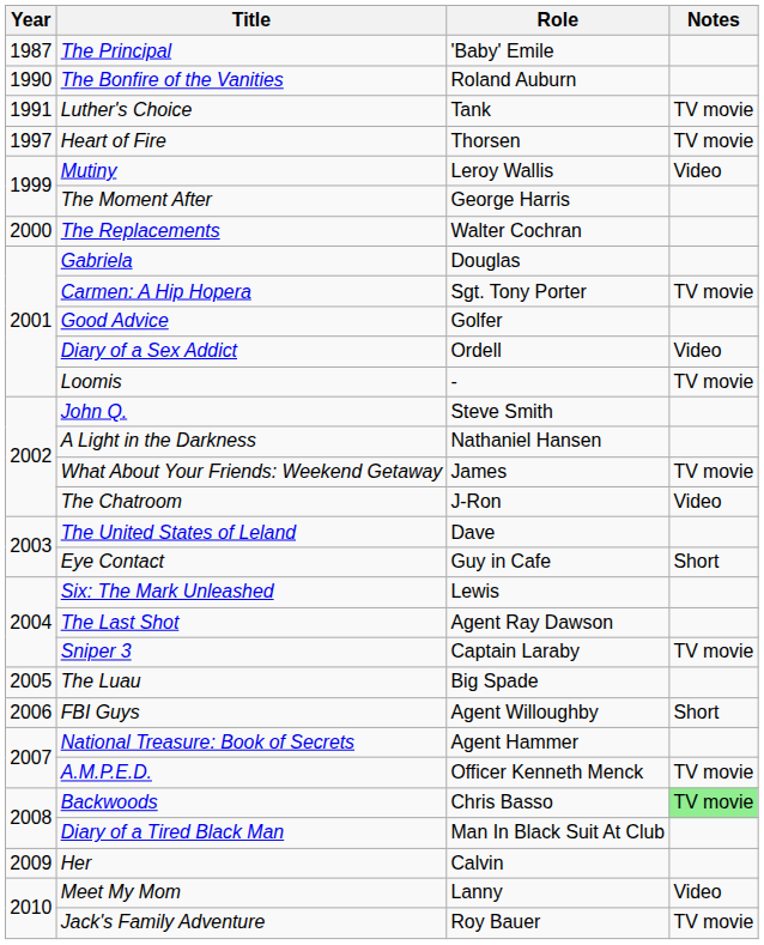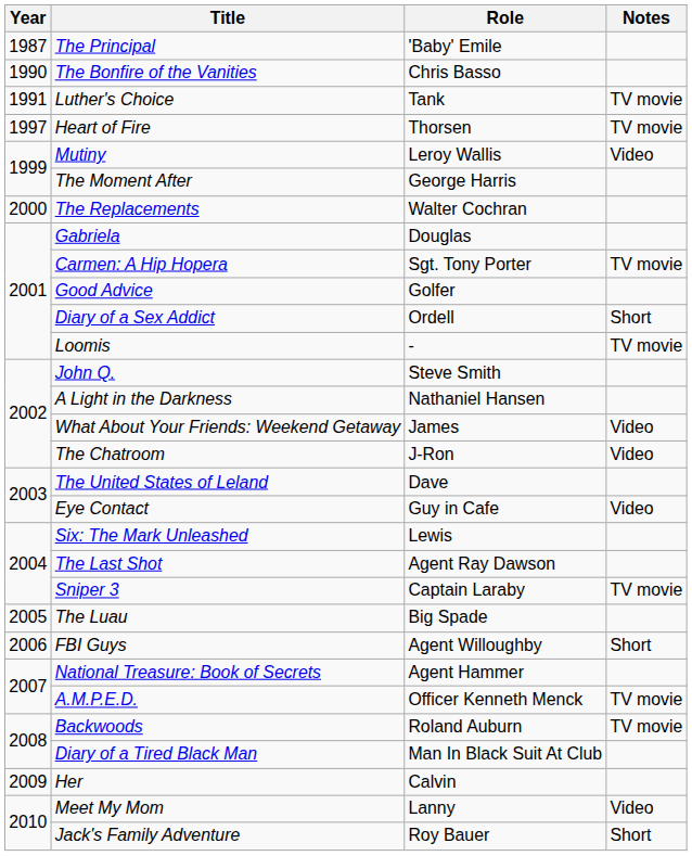 <table class="wikitable sortable">
 <tr>
 <th>Year</th>
 <th>Title</th>
 <th>Role</th>
 <th>Notes</th>
 </tr>
 <tr>
 <td>1987</td>
 <td><em><a href='#'>The Principal</a></em></td>
 <td>'Baby' Emile</td>
 <td></td>
 </tr>
 <tr>
 <td>1990</td>
 <td><em><a href='#'>The Bonfire of the Vanities</a></em></td>
-<td>Roland Auburn</td>
+<td>Chris Basso</td>
 <td></td>
 </tr>
 <tr>
 <td>1991</td>
 <td><em>Luther's Choice</em></td>
 <td>Tank</td>
 <td>TV movie</td>
 </tr>
 <tr>
 <td>1997</td>
 <td><em>Heart of Fire</em></td>
 <td>Thorsen</td>
 <td>TV movie</td>
 </tr>
 <tr>
 <td rowspan="2">1999</td>
 <td><em><a href='#'>Mutiny</a></em></td>
 <td>Leroy Wallis</td>
 <td>Video</td>
 </tr>
 <tr>
 <td><em>The Moment After</em></td>
 <td>George Harris</td>
 <td></td>
 </tr>
 <tr>
 <td>2000</td>
 <td><em><a href='#'>The Replacements</a></em></td>
 <td>Walter Cochran</td>
 <td></td>
 </tr>
 <tr>
 <td rowspan="5">2001</td>
 <td><em><a href='#'>Gabriela</a></em></td>
 <td>Douglas</td>
 <td></td>
 </tr>
 <tr>
 <td><em><a href='#'>Carmen: A Hip Hopera</a></em></td>
 <td>Sgt. Tony Porter</td>
 <td>TV movie</td>
 </tr>
 <tr>
 <td><em><a href='#'>Good Advice</a></em></td>
 <td>Golfer</td>
 <td></td>
 </tr>
 <tr>
 <td><em><a href='#'>Diary of a Sex Addict</a></em></td>
 <td>Ordell</td>
-<td>Video</td>
+<td>Short</td>
 </tr>
 <tr>
 <td><em>Loomis</em></td>
 <td>-</td>
 <td>TV movie</td>
 </tr>
 <tr>
 <td rowspan="4">2002</td>
 <td><em><a href='#'>John Q.</a></em></td>
 <td>Steve Smith</td>
 <td></td>
 </tr>
 <tr>
 <td><em>A Light in the Darkness</em></td>
 <td>Nathaniel Hansen</td>
 <td></td>
 </tr>
 <tr>
 <td><em>What About Your Friends: Weekend Getaway</em></td>
 <td>James</td>
-<td>TV movie</td>
+<td>Video</td>
 </tr>
 <tr>
 <td><em>The Chatroom</em></td>
 <td>J-Ron</td>
 <td>Video</td>
 </tr>
 <tr>
 <td rowspan="2">2003</td>
 <td><em><a href='#'>The United States of Leland</a></em></td>
 <td>Dave</td>
 <td></td>
 </tr>
 <tr>
 <td><em>Eye Contact</em></td>
 <td>Guy in Cafe</td>
-<td>Short</td>
+<td>Video</td>
 </tr>
 <tr>
 <td rowspan="3">2004</td>
 <td><em><a href='#'>Six: The Mark Unleashed</a></em></td>
 <td>Lewis</td>
 <td></td>
 </tr>
 <tr>
 <td><em><a href='#'>The Last Shot</a></em></td>
 <td>Agent Ray Dawson</td>
 <td></td>
 </tr>
 <tr>
 <td><em><a href='#'>Sniper 3</a></em></td>
 <td>Captain Laraby</td>
 <td>TV movie</td>
 </tr>
 <tr>
 <td>2005</td>
 <td><em>The Luau</em></td>
 <td>Big Spade</td>
 <td></td>
 </tr>
 <tr>
 <td>2006</td>
 <td><em>FBI Guys</em></td>
 <td>Agent Willoughby</td>
 <td>Short</td>
 </tr>
 <tr>
 <td rowspan="2">2007</td>
 <td><em><a href='#'>National Treasure: Book of Secrets</a></em></td>
 <td>Agent Hammer</td>
 <td></td>
 </tr>
 <tr>
 <td><em><a href='#'>A.M.P.E.D.</a></em></td>
 <td>Officer Kenneth Menck</td>
 <td>TV movie</td>
 </tr>
 <tr>
 <td rowspan="2">2008</td>
 <td><em><a href='#'>Backwoods</a></em></td>
-<td>Chris Basso</td>
-<td style="background: lightgreen;">TV movie</td>
+<td>Roland Auburn</td>
+<td>TV movie</td>
 </tr>
 <tr>
 <td><em><a href='#'>Diary of a Tired Black Man</a></em></td>
 <td>Man In Black Suit At Club</td>
 <td></td>
 </tr>
 <tr>
 <td>2009</td>
 <td><em>Her</em></td>
 <td>Calvin</td>
 <td></td>
 </tr>
 <tr>
 <td rowspan="2">2010</td>
 <td><em>Meet My Mom</em></td>
 <td>Lanny</td>
 <td>Video</td>
 </tr>
 <tr>
 <td><em>Jack's Family Adventure</em></td>
 <td>Roy Bauer</td>
-<td>TV movie</td>
+<td>Short</td>
 </tr>
 </table>
